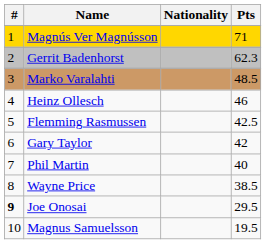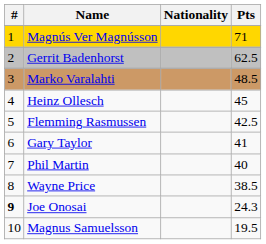 <table class="wikitable">
 <tr>
 <th>#</th>
 <th>Name</th>
 <th>Nationality</th>
 <th>Pts</th>
 </tr>
 <tr>
 </tr>
 <tr style="background:gold;">
 <td>1</td>
 <td><a href='#'>Magnús Ver Magnússon</a></td>
 <td></td>
 <td>71</td>
 </tr>
 <tr>
 </tr>
 <tr style="background:silver;">
 <td>2</td>
 <td><a href='#'>Gerrit Badenhorst</a></td>
 <td></td>
-<td>62.3</td>
+<td>62.5</td>
 </tr>
 <tr>
 </tr>
 <tr style="background:#c96;">
 <td>3</td>
 <td><a href='#'>Marko Varalahti</a></td>
 <td></td>
 <td>48.5</td>
 </tr>
 <tr>
 <td>4</td>
 <td><a href='#'>Heinz Ollesch</a></td>
 <td></td>
-<td>46</td>
+<td>45</td>
 </tr>
 <tr>
 <td>5</td>
 <td><a href='#'>Flemming Rasmussen</a></td>
 <td></td>
 <td>42.5</td>
 </tr>
 <tr>
 <td>6</td>
 <td><a href='#'>Gary Taylor</a></td>
 <td></td>
-<td>42</td>
+<td>41</td>
 </tr>
 <tr>
 <td>7</td>
 <td><a href='#'>Phil Martin</a></td>
 <td></td>
 <td>40</td>
 </tr>
 <tr>
 <td>8</td>
 <td><a href='#'>Wayne Price</a></td>
 <td></td>
 <td>38.5</td>
 </tr>
 <tr>
 <td><strong>9</strong></td>
 <td><a href='#'>Joe Onosai</a></td>
 <td></td>
-<td>29.5</td>
+<td>24.3</td>
 </tr>
 <tr>
 <td>10</td>
 <td><a href='#'>Magnus Samuelsson</a></td>
 <td></td>
 <td>19.5</td>
 </tr>
 </table>
